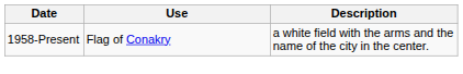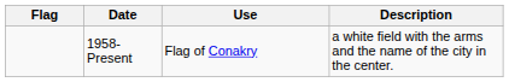 <table class="wikitable">
 <tr>
+<th style="width:110px;">Flag</th>
 <th style="width:100px;">Date</th>
 <th style="width:250px;">Use</th>
 <th style="width:250px;">Description</th>
 </tr>
 <tr>
+<td></td>
 <td>1958-Present</td>
 <td>Flag of <a href='#'>Conakry</a></td>
 <td>a white field with the arms and the name of the city in the center.</td>
 </tr>
 </table>
